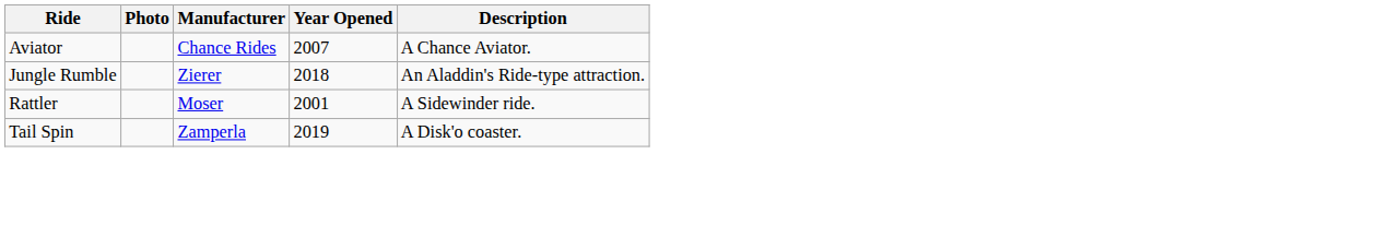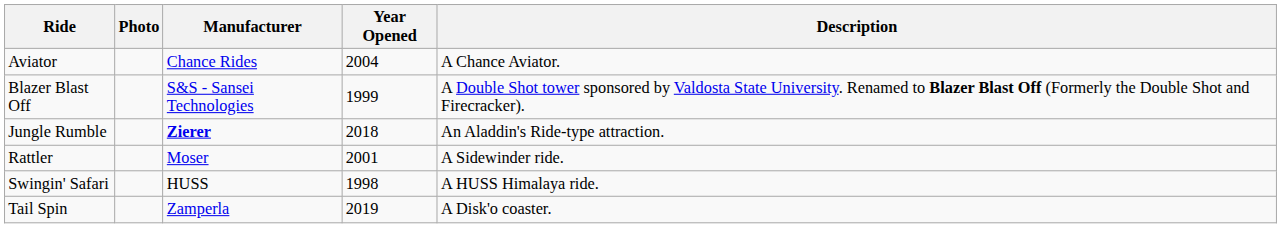 <table class=wikitable>
 <tr>
 <th>Ride</th>
 <th>Photo</th>
 <th>Manufacturer</th>
 <th>Year Opened</th>
 <th>Description</th>
 </tr>
 <tr>
 <td>Aviator</td>
 <td></td>
 <td><a href='#'>Chance Rides</a></td>
-<td>2007</td>
+<td>2004</td>
 <td>A Chance Aviator.</td>
+</tr>
+<tr>
+<td>Blazer Blast Off</td>
+<td></td>
+<td><a href='#'>S&S - Sansei Technologies</a></td>
+<td>1999</td>
+<td>A <a href='#'>Double Shot tower</a> sponsored by <a href='#'>Valdosta State University</a>. Renamed to <strong>Blazer Blast Off</strong> (Formerly the Double Shot and Firecracker).</td>
 </tr>
 <tr>
 <td>Jungle Rumble</td>
 <td></td>
-<td><a href='#'>Zierer</a></td>
+<td><strong><a href='#'>Zierer</a></strong></td>
 <td>2018</td>
 <td>An Aladdin's Ride-type attraction.</td>
 </tr>
 <tr>
 <td>Rattler</td>
 <td></td>
 <td><a href='#'>Moser</a></td>
 <td>2001</td>
 <td>A Sidewinder ride.</td>
 </tr>
 <tr>
+<td>Swingin' Safari</td>
+<td></td>
+<td>HUSS</td>
+<td>1998</td>
+<td>A HUSS Himalaya ride.</td>
+</tr>
+<tr>
 <td>Tail Spin</td>
 <td></td>
 <td><a href='#'>Zamperla</a></td>
 <td>2019</td>
 <td>A Disk'o coaster.</td>
 </tr>
 </table>
